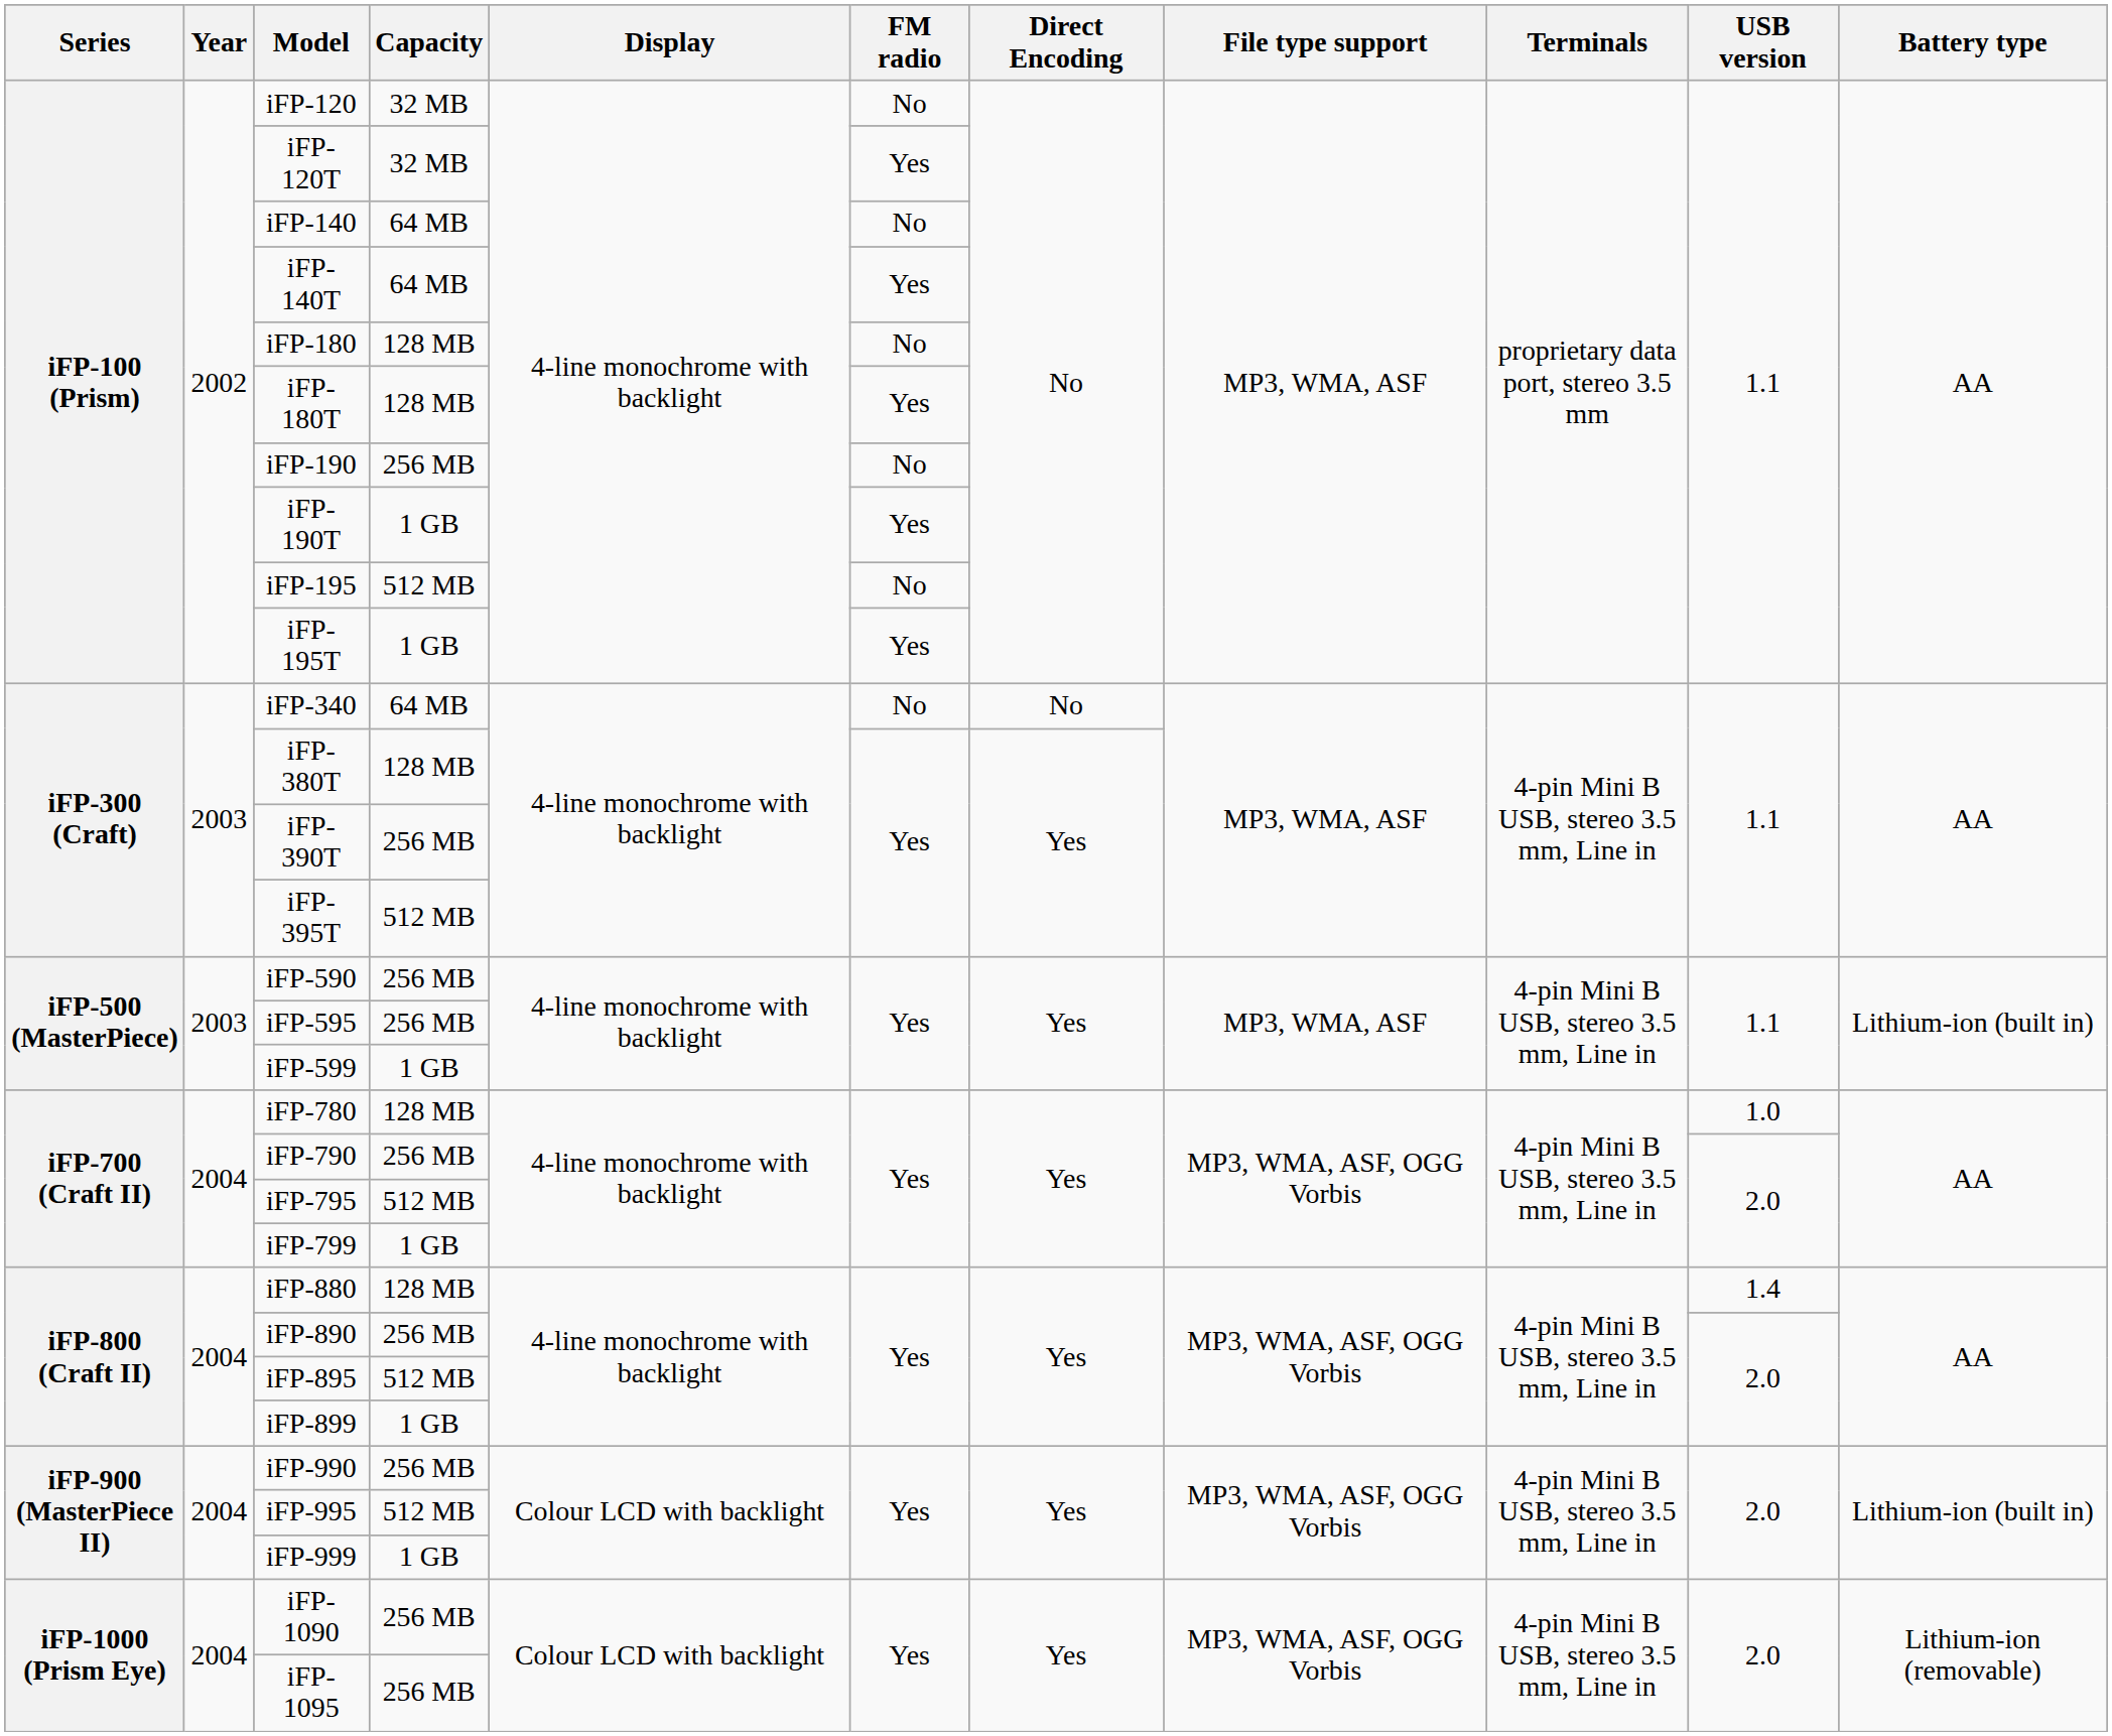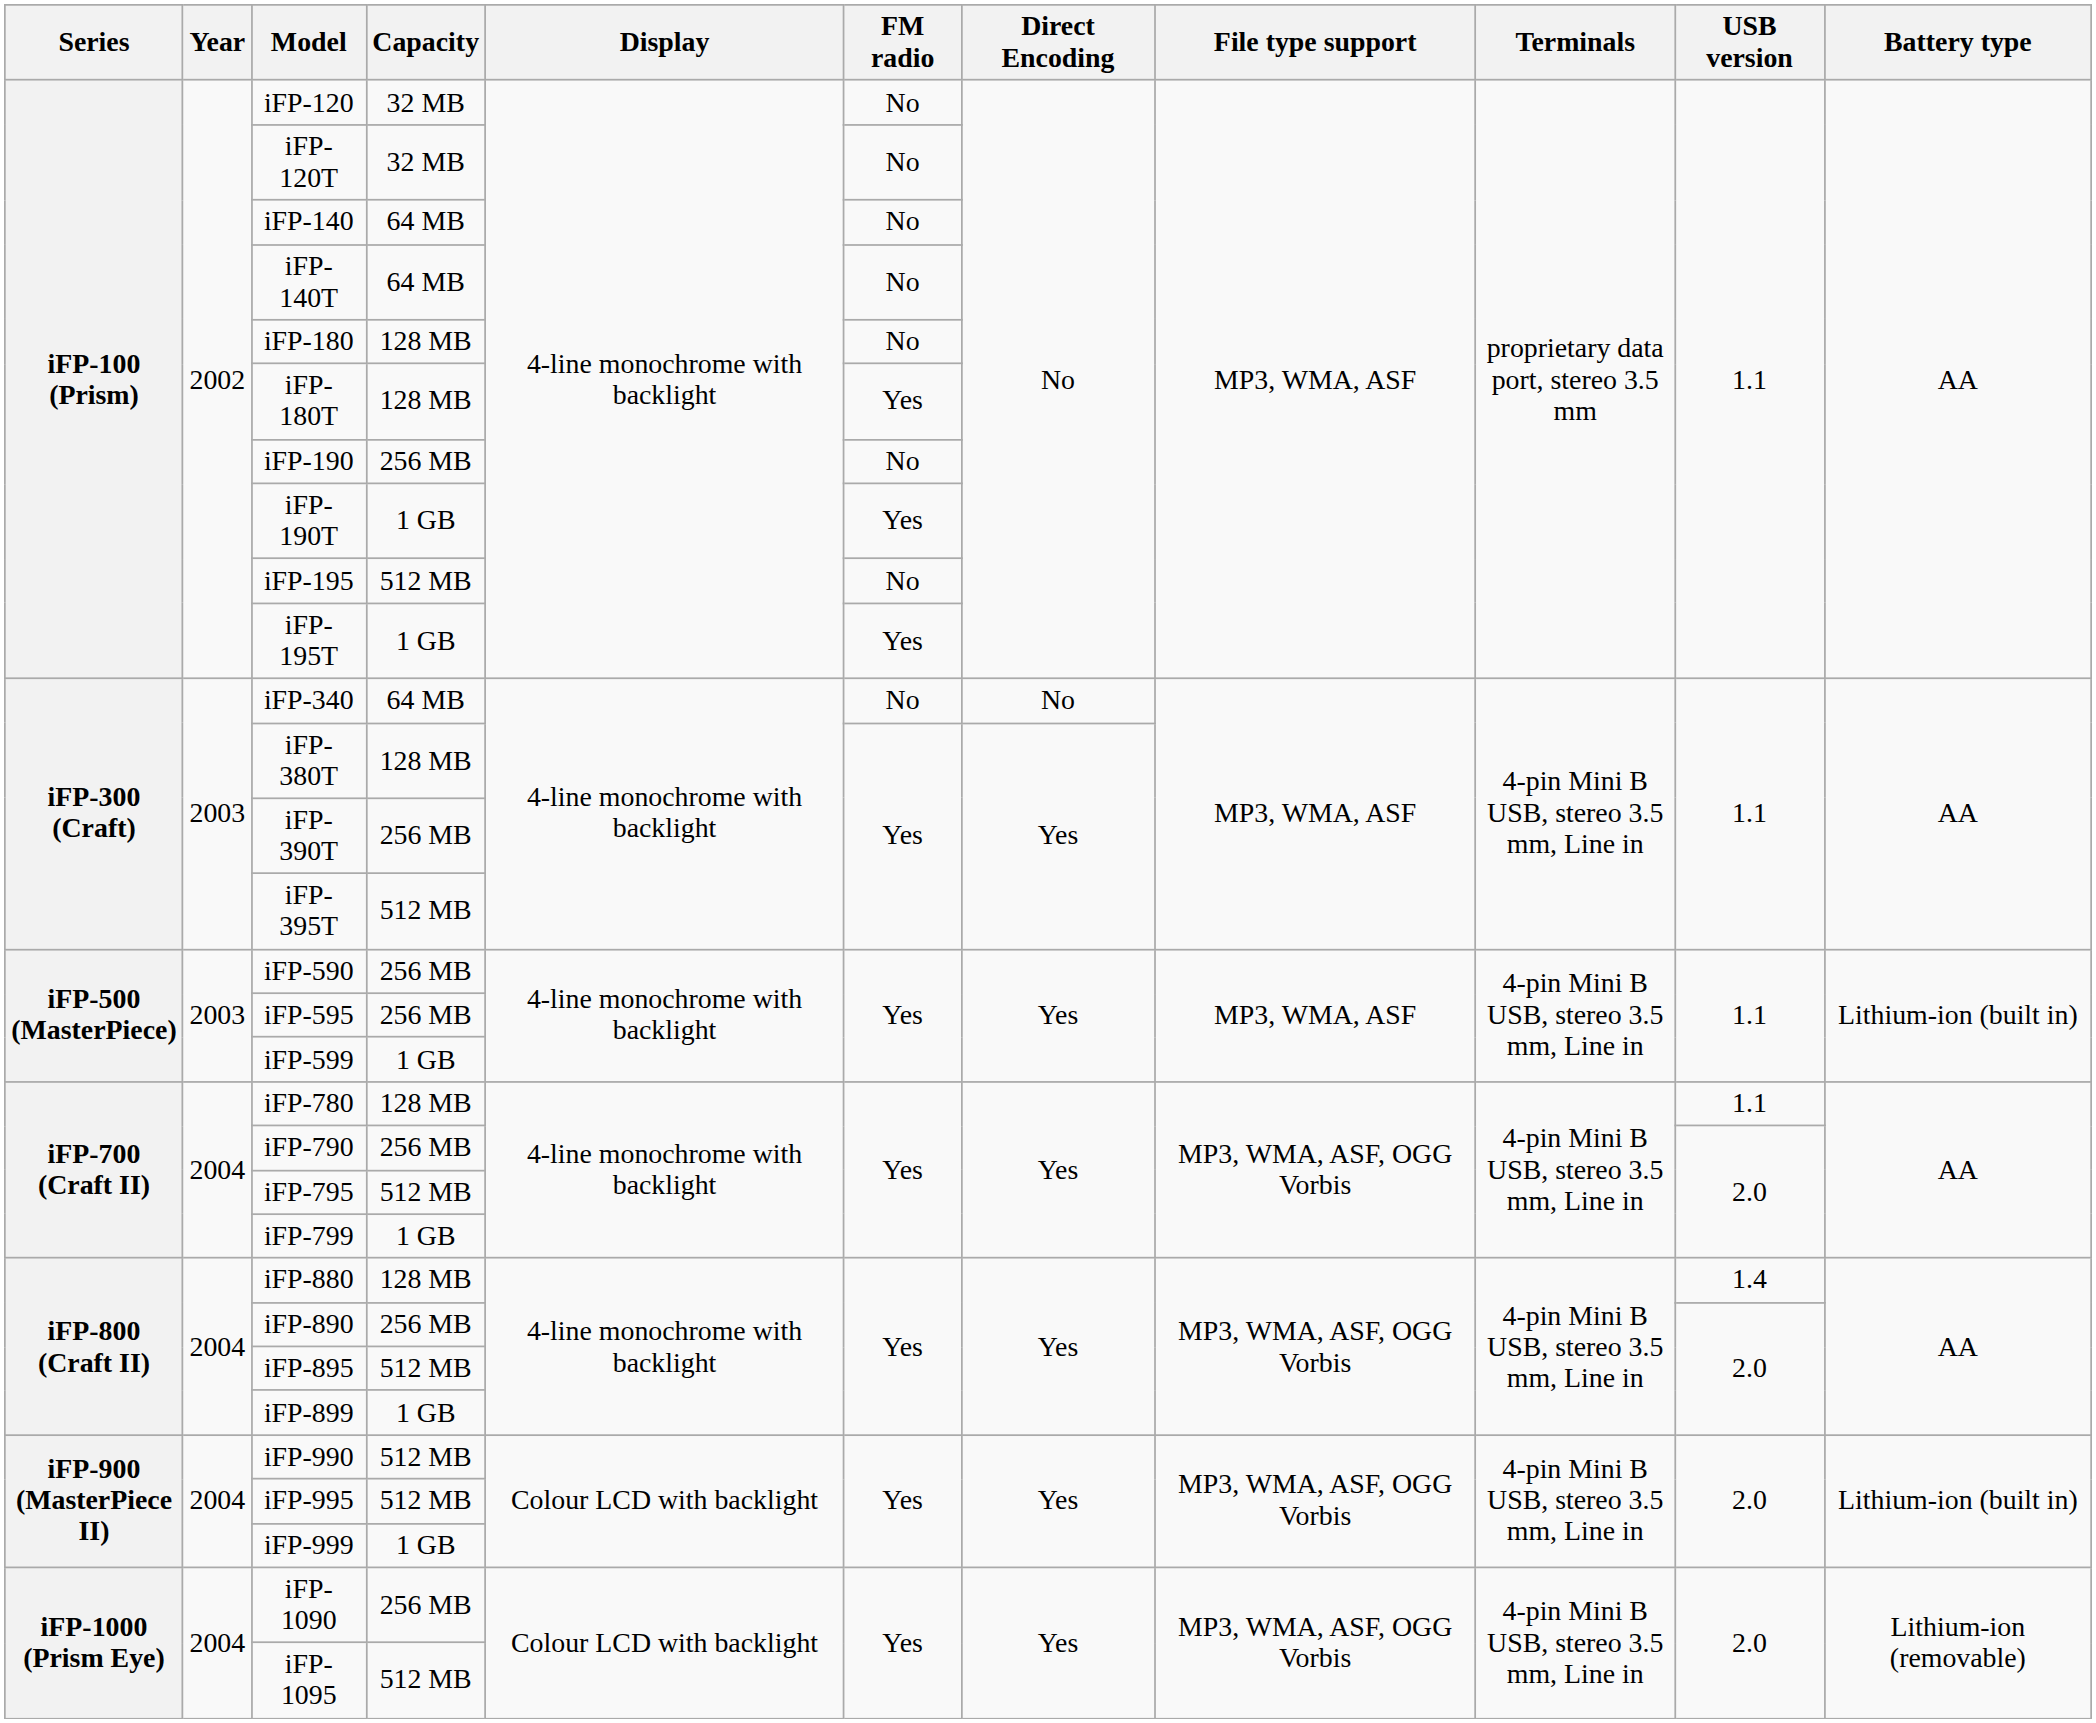 <table class="wikitable" style="text-align:center; width:900pt;">
 <tr>
 <th style="width: 20pt;">Series</th>
 <th>Year</th>
 <th>Model</th>
 <th style="width: 10pt;">Capacity</th>
 <th>Display</th>
 <th>FM radio</th>
 <th>Direct Encoding</th>
 <th>File type support</th>
 <th style="width: 80pt;">Terminals</th>
 <th>USB version</th>
 <th>Battery type</th>
 </tr>
 <tr>
 <th rowspan="10">iFP-100<br>(Prism)</th>
 <td rowspan="10">2002</td>
 <td>iFP-120</td>
 <td>32 MB</td>
 <td rowspan="10">4-line monochrome with backlight</td>
 <td>No</td>
 <td rowspan="10">No</td>
 <td rowspan="10">MP3, WMA, ASF</td>
 <td rowspan="10">proprietary data port, stereo 3.5 mm</td>
 <td rowspan="10">1.1</td>
 <td rowspan="10">AA</td>
 </tr>
 <tr>
 <td>iFP-120T</td>
 <td>32 MB</td>
-<td>Yes</td>
+<td>No</td>
 </tr>
 <tr>
 <td>iFP-140</td>
 <td>64 MB</td>
 <td>No</td>
 </tr>
 <tr>
 <td>iFP-140T</td>
 <td>64 MB</td>
-<td>Yes</td>
+<td>No</td>
 </tr>
 <tr>
 <td>iFP-180</td>
 <td>128 MB</td>
 <td>No</td>
 </tr>
 <tr>
 <td>iFP-180T</td>
 <td>128 MB</td>
 <td>Yes</td>
 </tr>
 <tr>
 <td>iFP-190</td>
 <td>256 MB</td>
 <td>No</td>
 </tr>
 <tr>
 <td>iFP-190T</td>
 <td>1 GB</td>
 <td>Yes</td>
 </tr>
 <tr>
 <td>iFP-195</td>
 <td>512 MB</td>
 <td>No</td>
 </tr>
 <tr>
 <td>iFP-195T</td>
 <td>1 GB</td>
 <td>Yes</td>
 </tr>
 <tr>
 <th rowspan="4">iFP-300<br>(Craft)</th>
 <td rowspan="4">2003</td>
 <td>iFP-340</td>
 <td>64 MB</td>
 <td rowspan="4">4-line monochrome with backlight</td>
 <td>No</td>
 <td>No</td>
 <td rowspan="4">MP3, WMA, ASF</td>
 <td rowspan="4">4-pin Mini B USB, stereo 3.5 mm, Line in</td>
 <td rowspan="4">1.1</td>
 <td rowspan="4">AA</td>
 </tr>
 <tr>
 <td>iFP-380T</td>
 <td>128 MB</td>
 <td rowspan="3">Yes</td>
 <td rowspan="3">Yes</td>
 </tr>
 <tr>
 <td>iFP-390T</td>
 <td>256 MB</td>
 </tr>
 <tr>
 <td>iFP-395T</td>
 <td>512 MB</td>
 </tr>
 <tr>
 <th rowspan="3">iFP-500<br>(MasterPiece)</th>
 <td rowspan="3">2003</td>
 <td>iFP-590</td>
 <td>256 MB</td>
 <td rowspan="3">4-line monochrome with backlight</td>
 <td rowspan="3">Yes</td>
 <td rowspan="3">Yes</td>
 <td rowspan="3">MP3, WMA, ASF</td>
 <td rowspan="3">4-pin Mini B USB, stereo 3.5 mm, Line in</td>
 <td rowspan="3">1.1</td>
 <td rowspan="3">Lithium-ion (built in)</td>
 </tr>
 <tr>
 <td>iFP-595</td>
 <td>256 MB</td>
 </tr>
 <tr>
 <td>iFP-599</td>
 <td>1 GB</td>
 </tr>
 <tr>
 <th rowspan="4">iFP-700<br>(Craft II)</th>
 <td rowspan="4">2004</td>
 <td>iFP-780</td>
 <td>128 MB</td>
 <td rowspan="4">4-line monochrome with backlight</td>
 <td rowspan="4">Yes</td>
 <td rowspan="4">Yes</td>
 <td rowspan="4">MP3, WMA, ASF, OGG Vorbis</td>
 <td rowspan="4">4-pin Mini B USB, stereo 3.5 mm, Line in</td>
-<td>1.0</td>
+<td>1.1</td>
 <td rowspan="4">AA</td>
 </tr>
 <tr>
 <td>iFP-790</td>
 <td>256 MB</td>
 <td rowspan="3">2.0</td>
 </tr>
 <tr>
 <td>iFP-795</td>
 <td>512 MB</td>
 </tr>
 <tr>
 <td>iFP-799</td>
 <td>1 GB</td>
 </tr>
 <tr>
 <th rowspan="4">iFP-800<br>(Craft II)</th>
 <td rowspan="4">2004</td>
 <td>iFP-880</td>
 <td>128 MB</td>
 <td rowspan="4">4-line monochrome with backlight</td>
 <td rowspan="4">Yes</td>
 <td rowspan="4">Yes</td>
 <td rowspan="4">MP3, WMA, ASF, OGG Vorbis</td>
 <td rowspan="4">4-pin Mini B USB, stereo 3.5 mm, Line in</td>
 <td>1.4</td>
 <td rowspan="4">AA</td>
 </tr>
 <tr>
 <td>iFP-890</td>
 <td>256 MB</td>
 <td rowspan="3">2.0</td>
 </tr>
 <tr>
 <td>iFP-895</td>
 <td>512 MB</td>
 </tr>
 <tr>
 <td>iFP-899</td>
 <td>1 GB</td>
 </tr>
 <tr>
 <th rowspan="3">iFP-900<br>(MasterPiece II)</th>
 <td rowspan="3">2004</td>
 <td>iFP-990</td>
-<td>256 MB</td>
+<td>512 MB</td>
 <td rowspan="3">Colour LCD with backlight</td>
 <td rowspan="3">Yes</td>
 <td rowspan="3">Yes</td>
 <td rowspan="3">MP3, WMA, ASF, OGG Vorbis</td>
 <td rowspan="3">4-pin Mini B USB, stereo 3.5 mm, Line in</td>
 <td rowspan="3">2.0</td>
 <td rowspan="3">Lithium-ion (built in)</td>
 </tr>
 <tr>
 <td>iFP-995</td>
 <td>512 MB</td>
 </tr>
 <tr>
 <td>iFP-999</td>
 <td>1 GB</td>
 </tr>
 <tr>
 <th rowspan="2">iFP-1000<br>(Prism Eye)</th>
 <td rowspan="2">2004</td>
 <td>iFP-1090</td>
 <td>256 MB</td>
 <td rowspan="2">Colour LCD with backlight</td>
 <td rowspan="2">Yes</td>
 <td rowspan="2">Yes</td>
 <td rowspan="2">MP3, WMA, ASF, OGG Vorbis</td>
 <td rowspan="2">4-pin Mini B USB, stereo 3.5 mm, Line in</td>
 <td rowspan="2">2.0</td>
 <td rowspan="2">Lithium-ion (removable)</td>
 </tr>
 <tr>
 <td>iFP-1095</td>
-<td>256 MB</td>
+<td>512 MB</td>
 </tr>
 </table>
